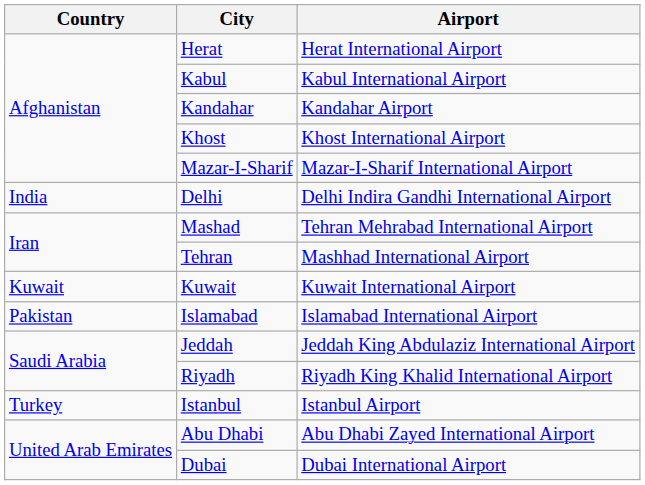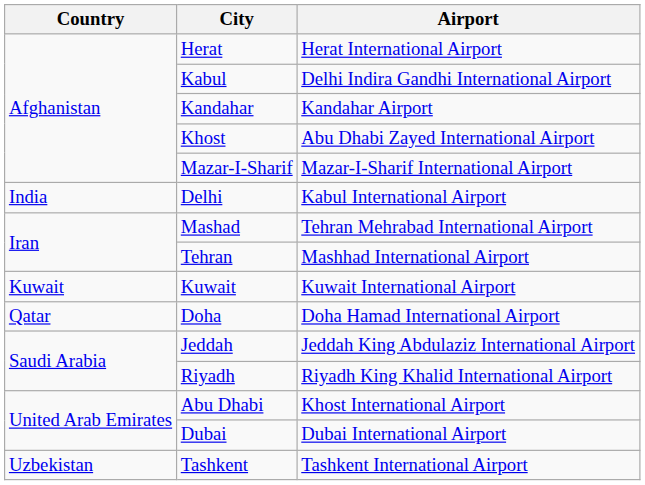 <table class="sortable wikitable">
 <tr>
 <th>Country</th>
 <th>City</th>
 <th>Airport</th>
 </tr>
 <tr>
 <td rowspan="5"> <a href='#'>Afghanistan</a></td>
 <td><a href='#'>Herat</a></td>
 <td><a href='#'>Herat International Airport</a></td>
 </tr>
 <tr>
 <td><a href='#'>Kabul</a></td>
-<td><a href='#'>Kabul International Airport</a></td>
+<td><a href='#'>Delhi Indira Gandhi International Airport</a></td>
 </tr>
 <tr>
 <td><a href='#'>Kandahar</a></td>
 <td><a href='#'>Kandahar Airport</a></td>
 </tr>
 <tr>
 <td><a href='#'>Khost</a></td>
-<td><a href='#'>Khost International Airport</a></td>
+<td><a href='#'>Abu Dhabi Zayed International Airport</a></td>
 </tr>
 <tr>
 <td><a href='#'>Mazar-I-Sharif</a></td>
 <td><a href='#'>Mazar-I-Sharif International Airport</a></td>
 </tr>
 <tr>
 <td> <a href='#'>India</a></td>
 <td><a href='#'>Delhi</a></td>
-<td><a href='#'>Delhi Indira Gandhi International Airport</a></td>
+<td><a href='#'>Kabul International Airport</a></td>
 </tr>
 <tr>
 <td rowspan="2"> <a href='#'>Iran</a></td>
 <td><a href='#'>Mashad</a></td>
 <td><a href='#'>Tehran Mehrabad International Airport</a></td>
 </tr>
 <tr>
 <td><a href='#'>Tehran</a></td>
 <td><a href='#'>Mashhad International Airport</a></td>
 </tr>
 <tr>
 <td> <a href='#'>Kuwait</a></td>
 <td><a href='#'>Kuwait</a></td>
 <td><a href='#'>Kuwait International Airport</a></td>
 </tr>
 <tr>
-<td> <a href='#'>Pakistan</a></td>
-<td><a href='#'>Islamabad</a></td>
-<td><a href='#'>Islamabad International Airport</a></td>
+<td> <a href='#'>Qatar</a></td>
+<td><a href='#'>Doha</a></td>
+<td><a href='#'>Doha Hamad International Airport</a></td>
 </tr>
 <tr>
 <td rowspan="2"> <a href='#'>Saudi Arabia</a></td>
 <td><a href='#'>Jeddah</a></td>
 <td><a href='#'>Jeddah King Abdulaziz International Airport</a></td>
 </tr>
 <tr>
 <td><a href='#'>Riyadh</a></td>
 <td><a href='#'>Riyadh King Khalid International Airport</a></td>
 </tr>
 <tr>
-<td> <a href='#'>Turkey</a></td>
-<td><a href='#'>Istanbul</a></td>
-<td><a href='#'>Istanbul Airport</a></td>
-</tr>
-<tr>
 <td rowspan="2"> <a href='#'>United Arab Emirates</a></td>
 <td><a href='#'>Abu Dhabi</a></td>
-<td><a href='#'>Abu Dhabi Zayed International Airport</a></td>
+<td><a href='#'>Khost International Airport</a></td>
 </tr>
 <tr>
 <td><a href='#'>Dubai</a></td>
 <td><a href='#'>Dubai International Airport</a></td>
 </tr>
+<tr>
+<td> <a href='#'>Uzbekistan</a></td>
+<td><a href='#'>Tashkent</a></td>
+<td><a href='#'>Tashkent International Airport</a></td>
+</tr>
 </table>
